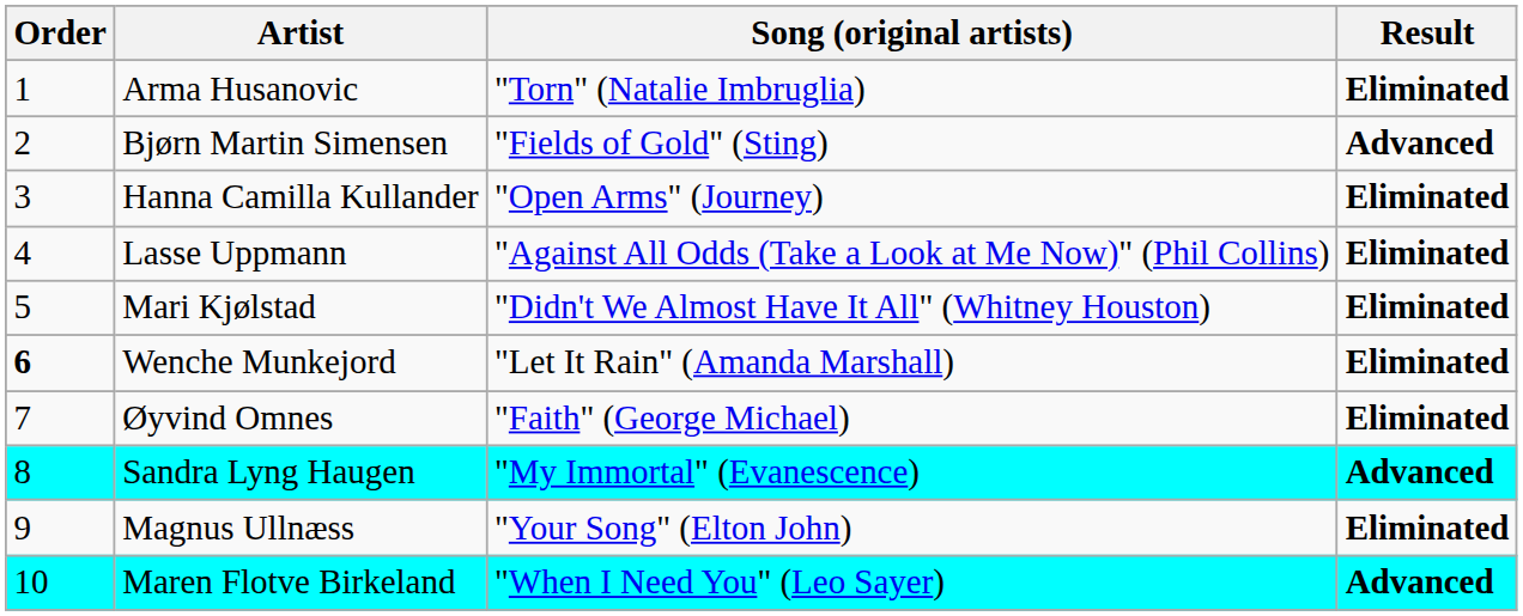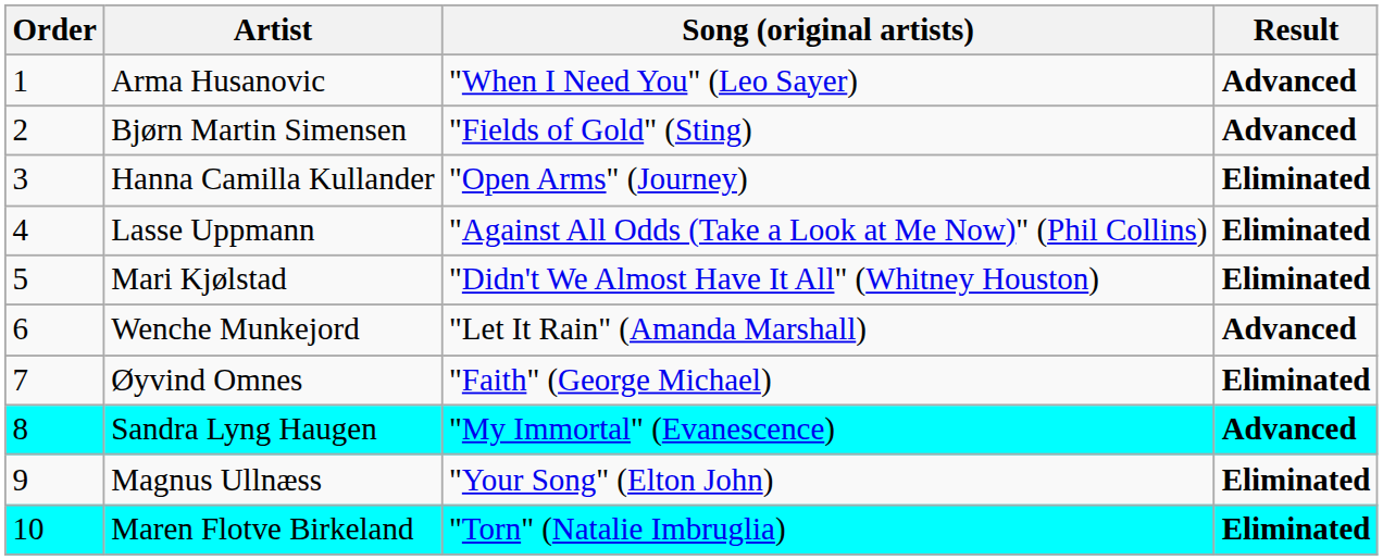 <table class=wikitable>
 <tr>
 <th>Order</th>
 <th>Artist</th>
 <th>Song (original artists)</th>
 <th>Result</th>
 </tr>
 <tr>
 <td>1</td>
 <td>Arma Husanovic</td>
-<td>"<a href='#'>Torn</a>" (<a href='#'>Natalie Imbruglia</a>)</td>
-<td><strong>Eliminated</strong></td>
+<td>"<a href='#'>When I Need You</a>" (<a href='#'>Leo Sayer</a>)</td>
+<td><strong>Advanced</strong></td>
 </tr>
 <tr>
 <td>2</td>
 <td>Bjørn Martin Simensen</td>
 <td>"<a href='#'>Fields of Gold</a>" (<a href='#'>Sting</a>)</td>
 <td><strong>Advanced</strong></td>
 </tr>
 <tr>
 <td>3</td>
 <td>Hanna Camilla Kullander</td>
 <td>"<a href='#'>Open Arms</a>" (<a href='#'>Journey</a>)</td>
 <td><strong>Eliminated</strong></td>
 </tr>
 <tr>
 <td>4</td>
 <td>Lasse Uppmann</td>
 <td>"<a href='#'>Against All Odds (Take a Look at Me Now)</a>" (<a href='#'>Phil Collins</a>)</td>
 <td><strong>Eliminated</strong></td>
 </tr>
 <tr>
 <td>5</td>
 <td>Mari Kjølstad</td>
 <td>"<a href='#'>Didn't We Almost Have It All</a>" (<a href='#'>Whitney Houston</a>)</td>
 <td><strong>Eliminated</strong></td>
 </tr>
 <tr>
-<td><strong>6</strong></td>
+<td>6</td>
 <td>Wenche Munkejord</td>
 <td>"Let It Rain" (<a href='#'>Amanda Marshall</a>)</td>
-<td><strong>Eliminated</strong></td>
+<td><strong>Advanced</strong></td>
 </tr>
 <tr>
 <td>7</td>
 <td>Øyvind Omnes</td>
 <td>"<a href='#'>Faith</a>" (<a href='#'>George Michael</a>)</td>
 <td><strong>Eliminated</strong></td>
 </tr>
 <tr style="background:cyan;">
 <td>8</td>
 <td>Sandra Lyng Haugen</td>
 <td>"<a href='#'>My Immortal</a>" (<a href='#'>Evanescence</a>)</td>
 <td><strong>Advanced</strong></td>
 </tr>
 <tr>
 <td>9</td>
 <td>Magnus Ullnæss</td>
 <td>"<a href='#'>Your Song</a>" (<a href='#'>Elton John</a>)</td>
 <td><strong>Eliminated</strong></td>
 </tr>
 <tr style="background:cyan;">
 <td>10</td>
 <td>Maren Flotve Birkeland</td>
-<td>"<a href='#'>When I Need You</a>" (<a href='#'>Leo Sayer</a>)</td>
-<td><strong>Advanced</strong></td>
+<td>"<a href='#'>Torn</a>" (<a href='#'>Natalie Imbruglia</a>)</td>
+<td><strong>Eliminated</strong></td>
 </tr>
 </table>
